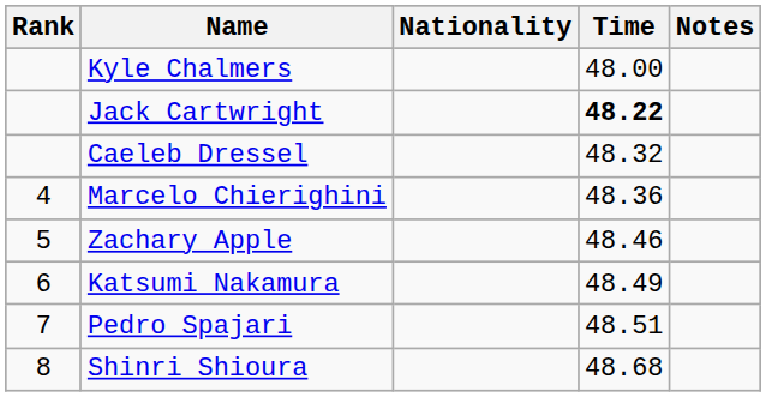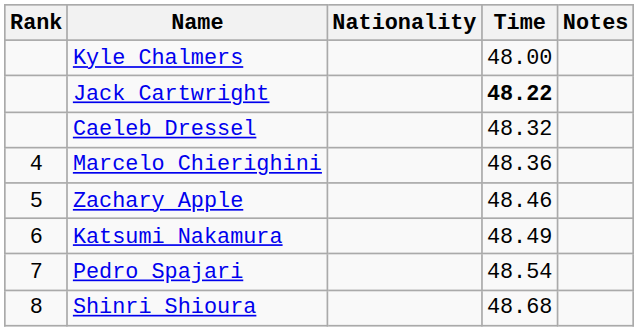 <table class="wikitable sortable" style="text-align:center">
 <tr>
 <th>Rank</th>
 <th>Name</th>
 <th>Nationality</th>
 <th>Time</th>
 <th>Notes</th>
 </tr>
 <tr>
 <td></td>
 <td align=left><a href='#'>Kyle Chalmers</a></td>
 <td align=left></td>
 <td>48.00</td>
 <td></td>
 </tr>
 <tr>
 <td></td>
 <td align=left><a href='#'>Jack Cartwright</a></td>
 <td align=left></td>
 <td><strong>48.22</strong></td>
 <td></td>
 </tr>
 <tr>
 <td></td>
 <td align=left><a href='#'>Caeleb Dressel</a></td>
 <td align=left></td>
 <td>48.32</td>
 <td></td>
 </tr>
 <tr>
 <td>4</td>
 <td align=left><a href='#'>Marcelo Chierighini</a></td>
 <td align=left></td>
 <td>48.36</td>
 <td></td>
 </tr>
 <tr>
 <td>5</td>
 <td align=left><a href='#'>Zachary Apple</a></td>
 <td align=left></td>
 <td>48.46</td>
 <td></td>
 </tr>
 <tr>
 <td>6</td>
 <td align=left><a href='#'>Katsumi Nakamura</a></td>
 <td align=left></td>
 <td>48.49</td>
 <td></td>
 </tr>
 <tr>
 <td>7</td>
 <td align=left><a href='#'>Pedro Spajari</a></td>
 <td align=left></td>
-<td>48.51</td>
+<td>48.54</td>
 <td></td>
 </tr>
 <tr>
 <td>8</td>
 <td align=left><a href='#'>Shinri Shioura</a></td>
 <td align=left></td>
 <td>48.68</td>
 <td></td>
 </tr>
 </table>
